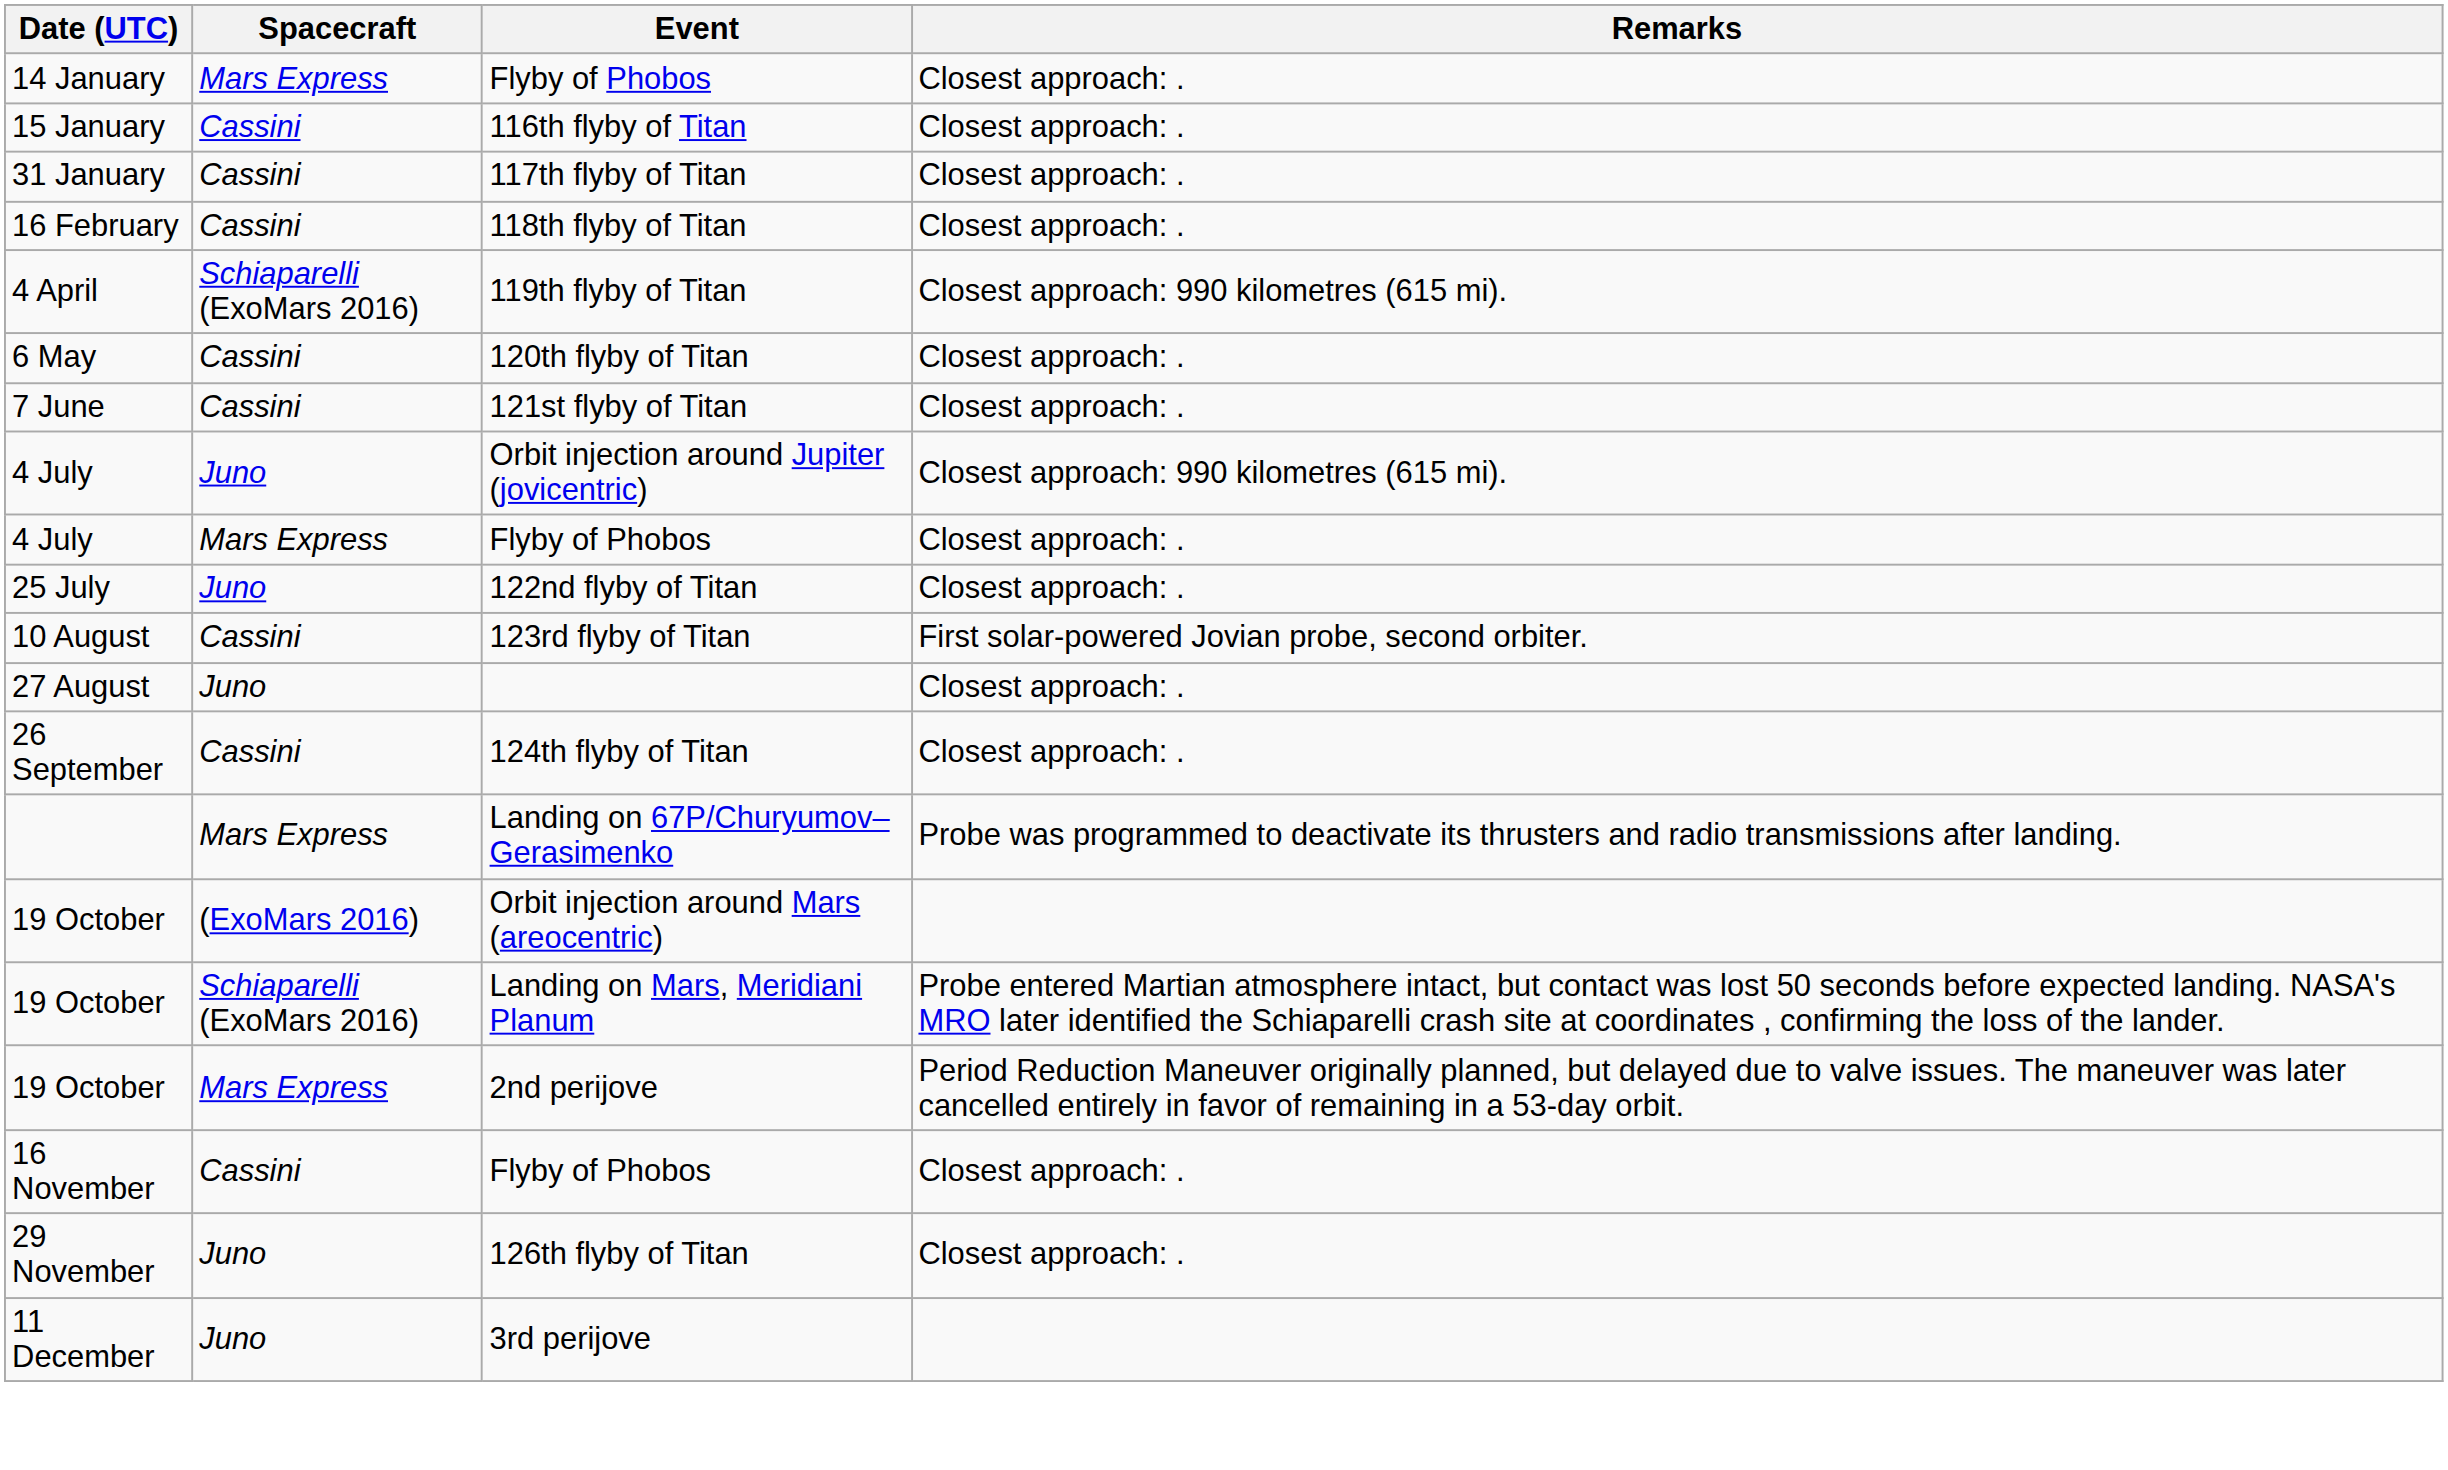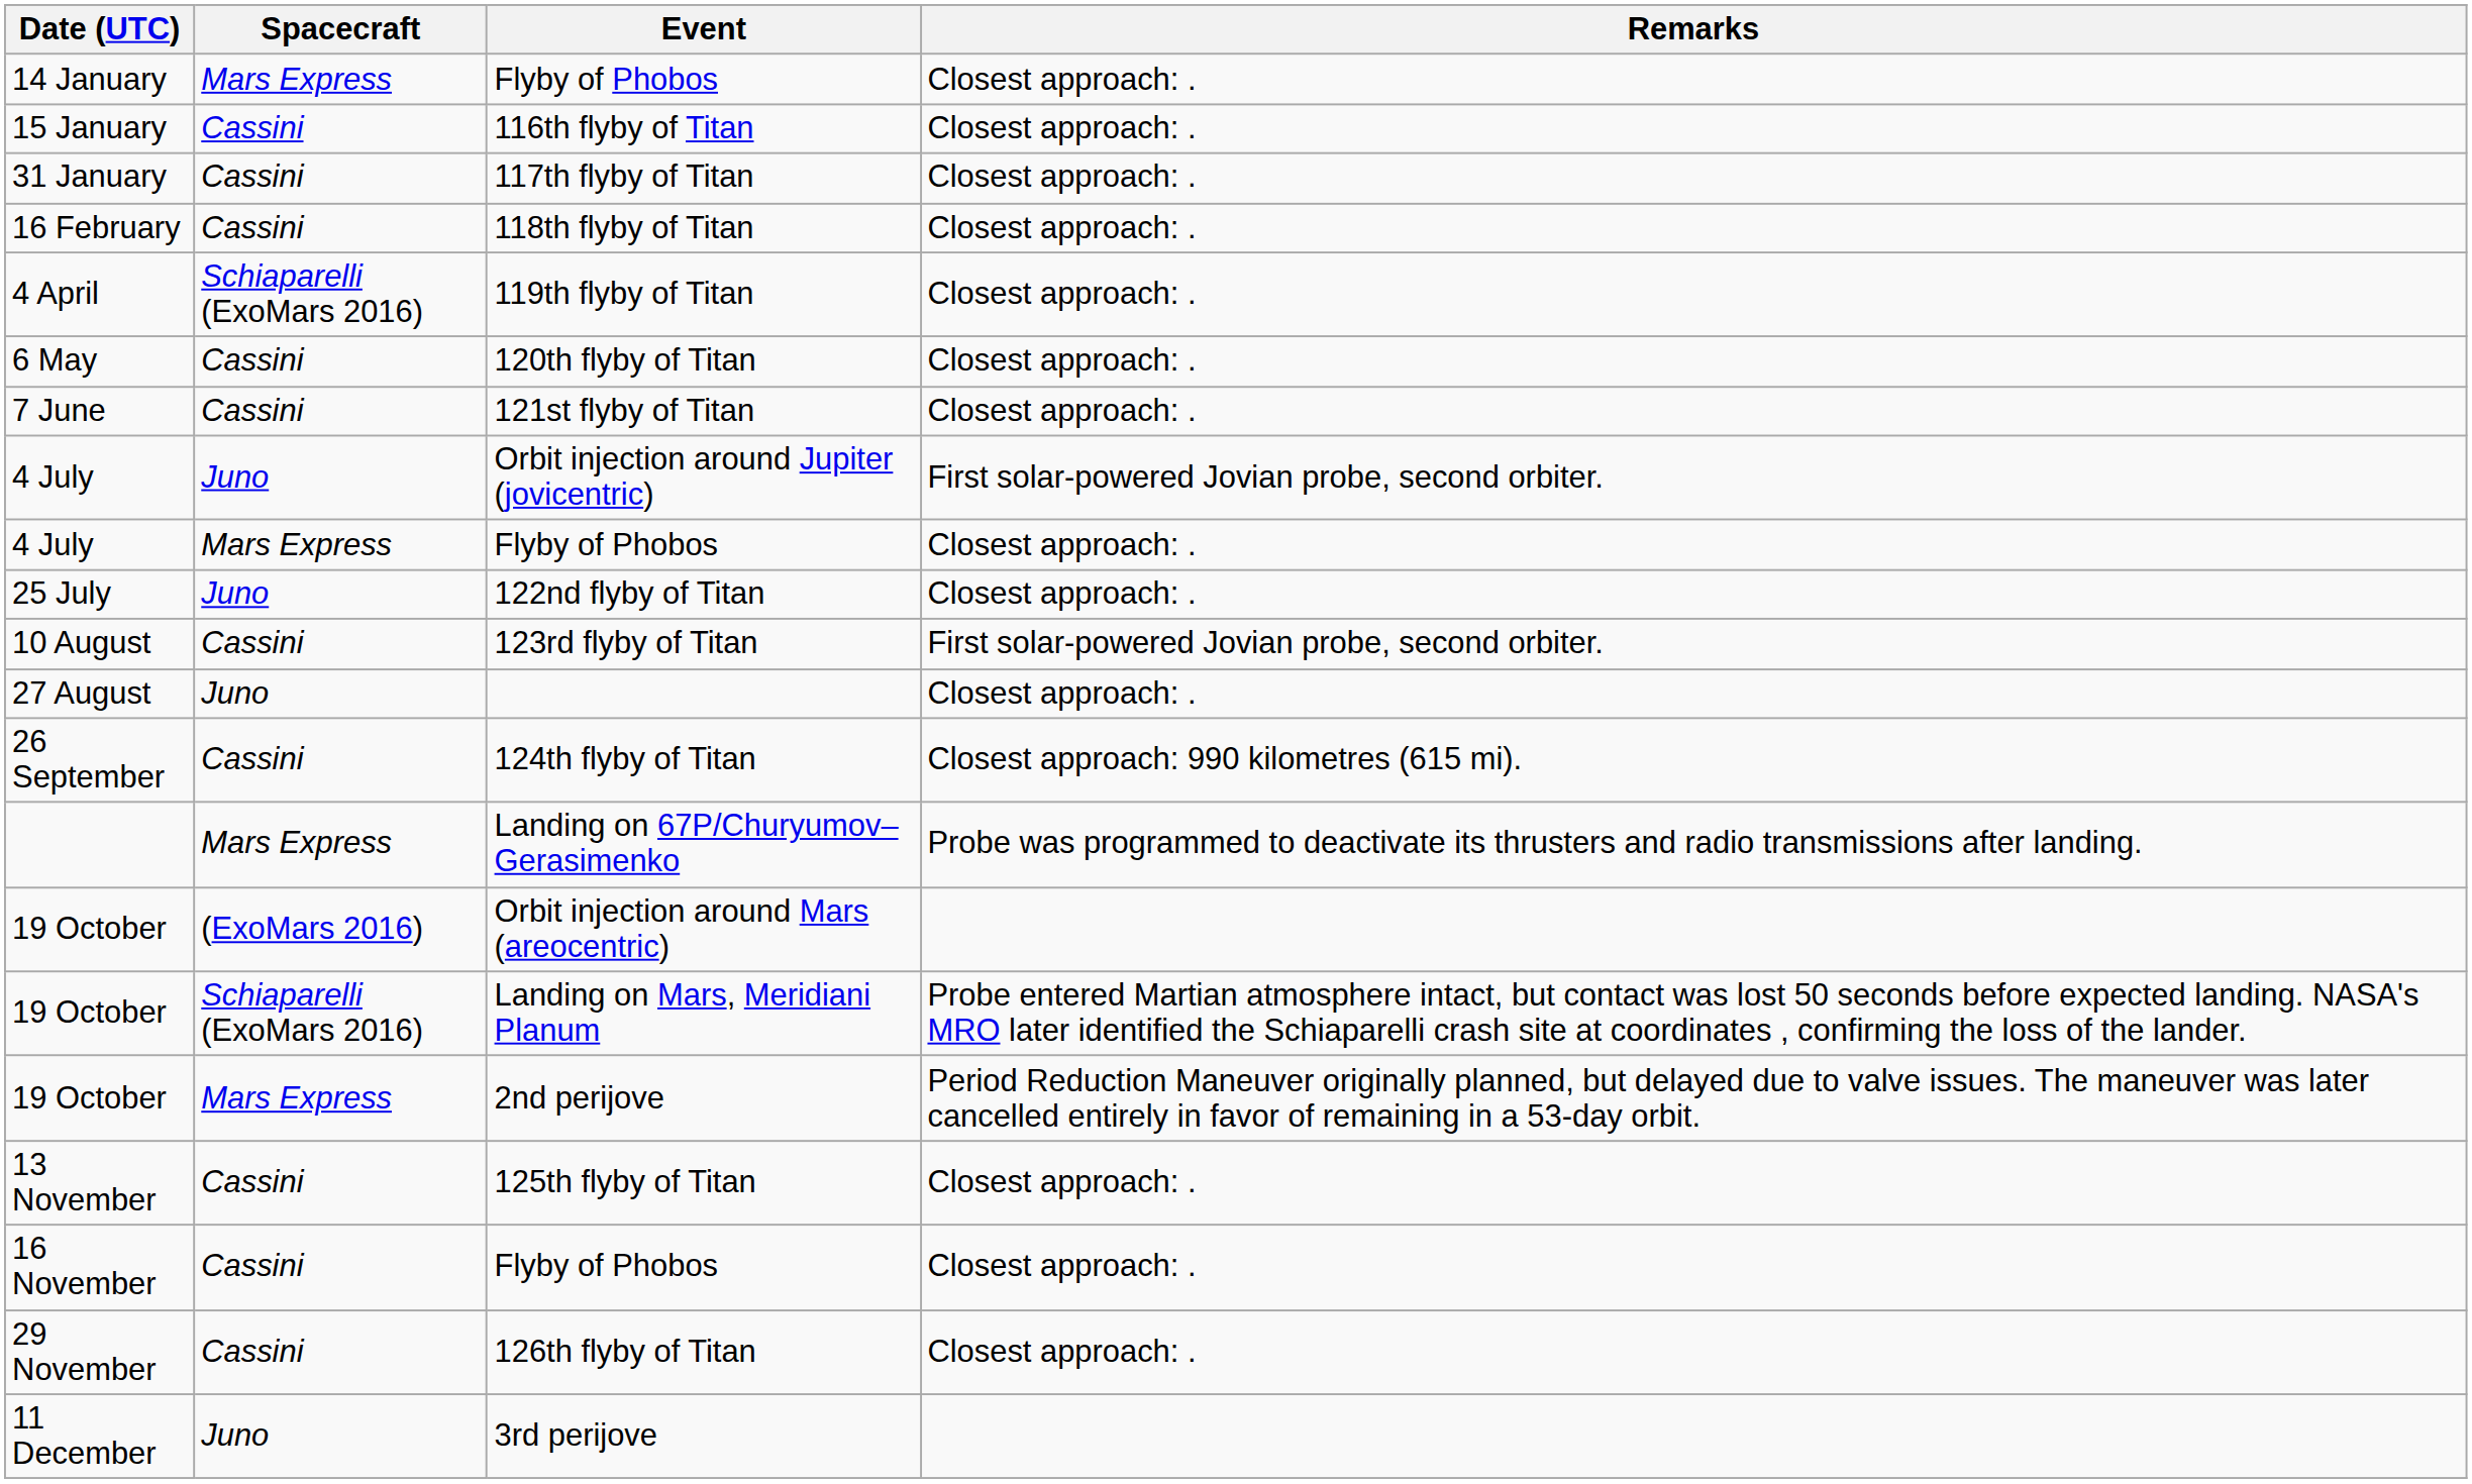 <table class="wikitable" style="width:100%;">
 <tr>
 <th>Date (<a href='#'>UTC</a>)</th>
 <th>Spacecraft</th>
 <th>Event</th>
 <th>Remarks</th>
 </tr>
 <tr>
 <td>14 January</td>
 <td><em><a href='#'>Mars Express</a></em></td>
 <td>Flyby of <a href='#'>Phobos</a></td>
 <td>Closest approach: .</td>
 </tr>
 <tr>
 <td>15 January</td>
 <td><a href='#'><em>Cassini</em></a></td>
 <td>116th flyby of <a href='#'>Titan</a></td>
 <td>Closest approach: .</td>
 </tr>
 <tr>
 <td>31 January</td>
 <td><em>Cassini</em></td>
 <td>117th flyby of Titan</td>
 <td>Closest approach: .</td>
 </tr>
 <tr>
 <td>16 February</td>
 <td><em>Cassini</em></td>
 <td>118th flyby of Titan</td>
 <td>Closest approach: .</td>
 </tr>
 <tr>
 <td>4 April</td>
 <td><a href='#'><em>Schiaparelli</em></a> (ExoMars 2016)</td>
 <td>119th flyby of Titan</td>
-<td>Closest approach: 990 kilometres (615 mi).</td>
+<td>Closest approach: .</td>
 </tr>
 <tr>
 <td>6 May</td>
 <td><em>Cassini</em></td>
 <td>120th flyby of Titan</td>
 <td>Closest approach: .</td>
 </tr>
 <tr>
 <td>7 June</td>
 <td><em>Cassini</em></td>
 <td>121st flyby of Titan</td>
 <td>Closest approach: .</td>
 </tr>
 <tr>
 <td>4 July</td>
 <td><a href='#'><em>Juno</em></a></td>
 <td>Orbit injection around <a href='#'>Jupiter</a> (<a href='#'>jovicentric</a>)</td>
-<td>Closest approach: 990 kilometres (615 mi).</td>
+<td>First solar-powered Jovian probe, second orbiter.</td>
 </tr>
 <tr>
 <td>4 July</td>
 <td><em>Mars Express</em></td>
 <td>Flyby of Phobos</td>
 <td>Closest approach: .</td>
 </tr>
 <tr>
 <td>25 July</td>
 <td><a href='#'><em>Juno</em></a></td>
 <td>122nd flyby of Titan</td>
 <td>Closest approach: .</td>
 </tr>
 <tr>
 <td>10 August</td>
 <td><em>Cassini</em></td>
 <td>123rd flyby of Titan</td>
 <td>First solar-powered Jovian probe, second orbiter.</td>
 </tr>
 <tr>
 <td>27 August</td>
 <td><em>Juno</em></td>
 <td></td>
 <td>Closest approach: .</td>
 </tr>
 <tr>
 <td>26 September</td>
 <td><em>Cassini</em></td>
 <td>124th flyby of Titan</td>
-<td>Closest approach: .</td>
+<td>Closest approach: 990 kilometres (615 mi).</td>
 </tr>
 <tr>
 <td></td>
 <td><em>Mars Express</em></td>
 <td>Landing on <a href='#'>67P/Churyumov–Gerasimenko</a></td>
 <td>Probe was programmed to deactivate its thrusters and radio transmissions after landing.</td>
 </tr>
 <tr>
 <td>19 October</td>
 <td> (<a href='#'>ExoMars 2016</a>)</td>
 <td>Orbit injection around <a href='#'>Mars</a> (<a href='#'>areocentric</a>)</td>
 <td></td>
 </tr>
 <tr>
 <td>19 October</td>
 <td><a href='#'><em>Schiaparelli</em></a> (ExoMars 2016)</td>
 <td>Landing on <a href='#'>Mars</a>, <a href='#'>Meridiani Planum</a></td>
 <td>Probe entered Martian atmosphere intact, but contact was lost 50 seconds before expected landing. NASA's <a href='#'>MRO</a> later identified the Schiaparelli crash site at coordinates , confirming the loss of the lander.</td>
 </tr>
 <tr>
 <td>19 October</td>
 <td><em><a href='#'>Mars Express</a></em></td>
 <td>2nd perijove</td>
 <td>Period Reduction Maneuver originally planned, but delayed due to valve issues. The maneuver was later cancelled entirely in favor of remaining in a 53-day orbit.</td>
 </tr>
 <tr>
+<td>13 November</td>
+<td><em>Cassini</em></td>
+<td>125th flyby of Titan</td>
+<td>Closest approach: .</td>
+</tr>
+<tr>
 <td>16 November</td>
 <td><em>Cassini</em></td>
 <td>Flyby of Phobos</td>
 <td>Closest approach: .</td>
 </tr>
 <tr>
 <td>29 November</td>
-<td><em>Juno</em></td>
+<td><em>Cassini</em></td>
 <td>126th flyby of Titan</td>
 <td>Closest approach: .</td>
 </tr>
 <tr>
 <td>11 December</td>
 <td><em>Juno</em></td>
 <td>3rd perijove</td>
 <td></td>
 </tr>
 </table>
